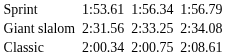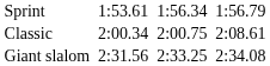 <table>
 <tr>
 <td>Sprint</td>
 <td></td>
 <td>1:53.61</td>
 <td></td>
 <td>1:56.34</td>
 <td></td>
 <td>1:56.79</td>
 </tr>
 <tr>
+<td>Classic</td>
+<td></td>
+<td>2:00.34</td>
+<td></td>
+<td>2:00.75</td>
+<td></td>
+<td>2:08.61</td>
+</tr>
+<tr>
 <td>Giant slalom</td>
 <td></td>
 <td>2:31.56</td>
 <td></td>
 <td>2:33.25</td>
 <td></td>
 <td>2:34.08</td>
 </tr>
-<tr>
-<td>Classic</td>
-<td></td>
-<td>2:00.34</td>
-<td></td>
-<td>2:00.75</td>
-<td></td>
-<td>2:08.61</td>
-</tr>
 </table>
